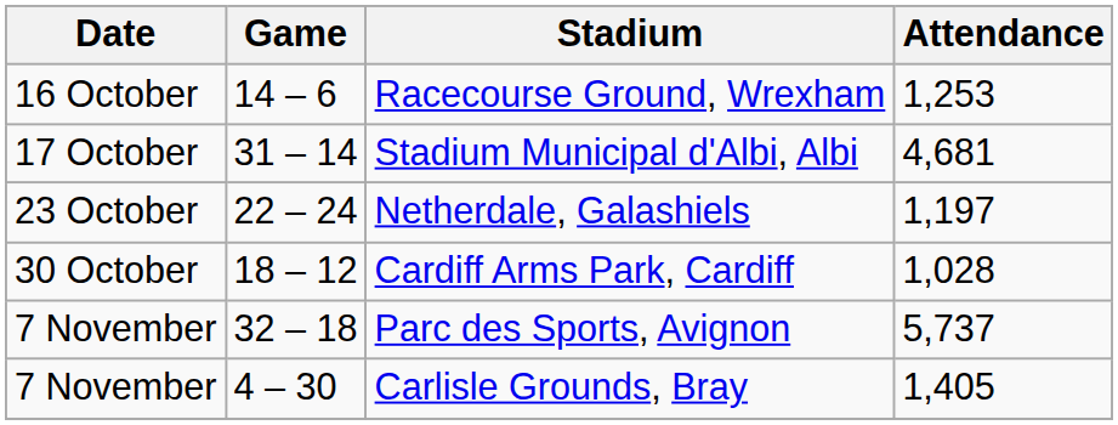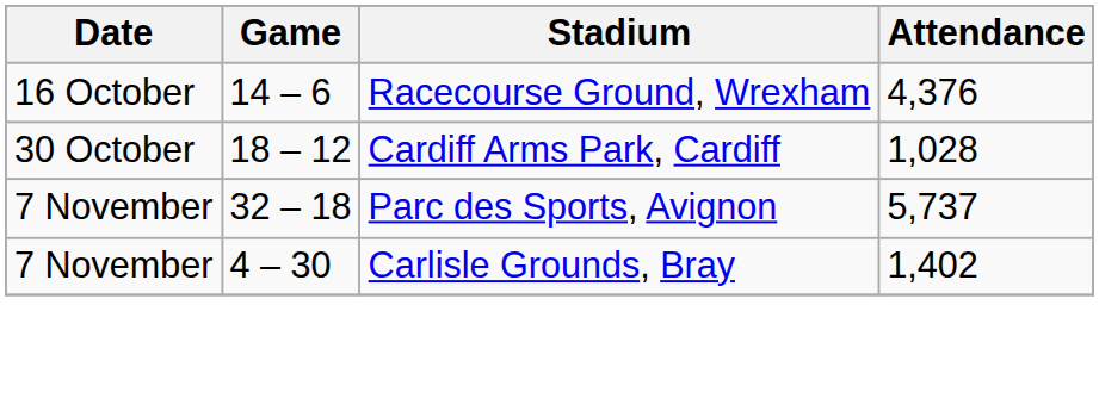 <table class="wikitable sortable">
 <tr>
 <th>Date</th>
 <th>Game</th>
 <th>Stadium</th>
 <th>Attendance</th>
 </tr>
 <tr>
 <td>16 October</td>
 <td> 14 – 6 </td>
 <td><a href='#'>Racecourse Ground</a>, <a href='#'>Wrexham</a></td>
-<td>1,253</td>
-</tr>
-<tr>
-<td>17 October</td>
-<td> 31 – 14 </td>
-<td><a href='#'>Stadium Municipal d'Albi</a>, <a href='#'>Albi</a></td>
-<td>4,681</td>
-</tr>
-<tr>
-<td>23 October</td>
-<td> 22 – 24 </td>
-<td><a href='#'>Netherdale</a>, <a href='#'>Galashiels</a></td>
-<td>1,197</td>
+<td>4,376</td>
 </tr>
 <tr>
 <td>30 October</td>
 <td> 18 – 12 </td>
 <td><a href='#'>Cardiff Arms Park</a>, <a href='#'>Cardiff</a></td>
 <td>1,028</td>
 </tr>
 <tr>
 <td>7 November</td>
 <td> 32 – 18 </td>
 <td><a href='#'>Parc des Sports</a>, <a href='#'>Avignon</a></td>
 <td>5,737</td>
 </tr>
 <tr>
 <td>7 November</td>
 <td> 4 – 30 </td>
 <td><a href='#'>Carlisle Grounds</a>, <a href='#'>Bray</a></td>
-<td>1,405</td>
+<td>1,402</td>
 </tr>
 <tr>
 </tr>
 </table>
